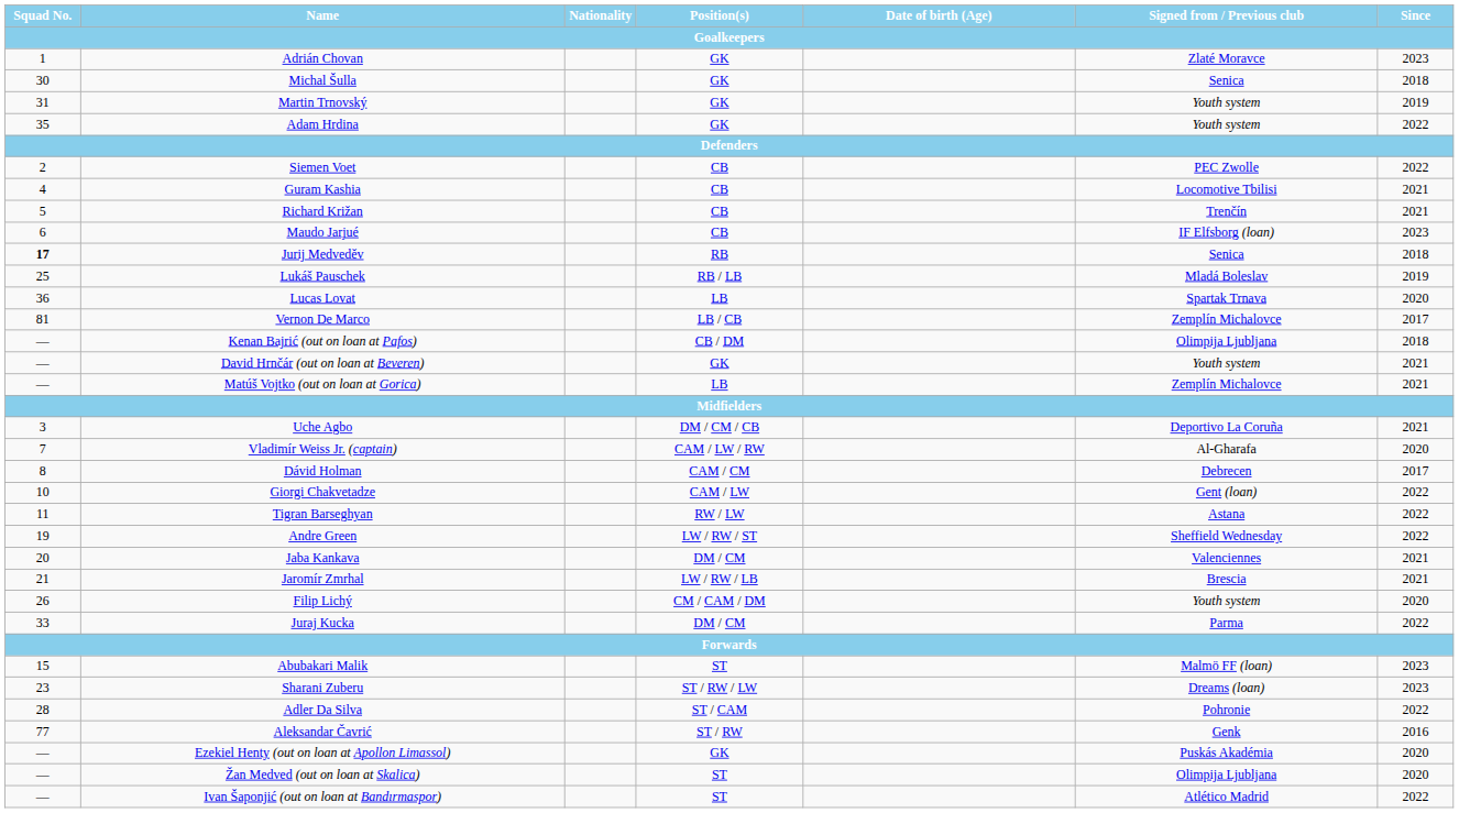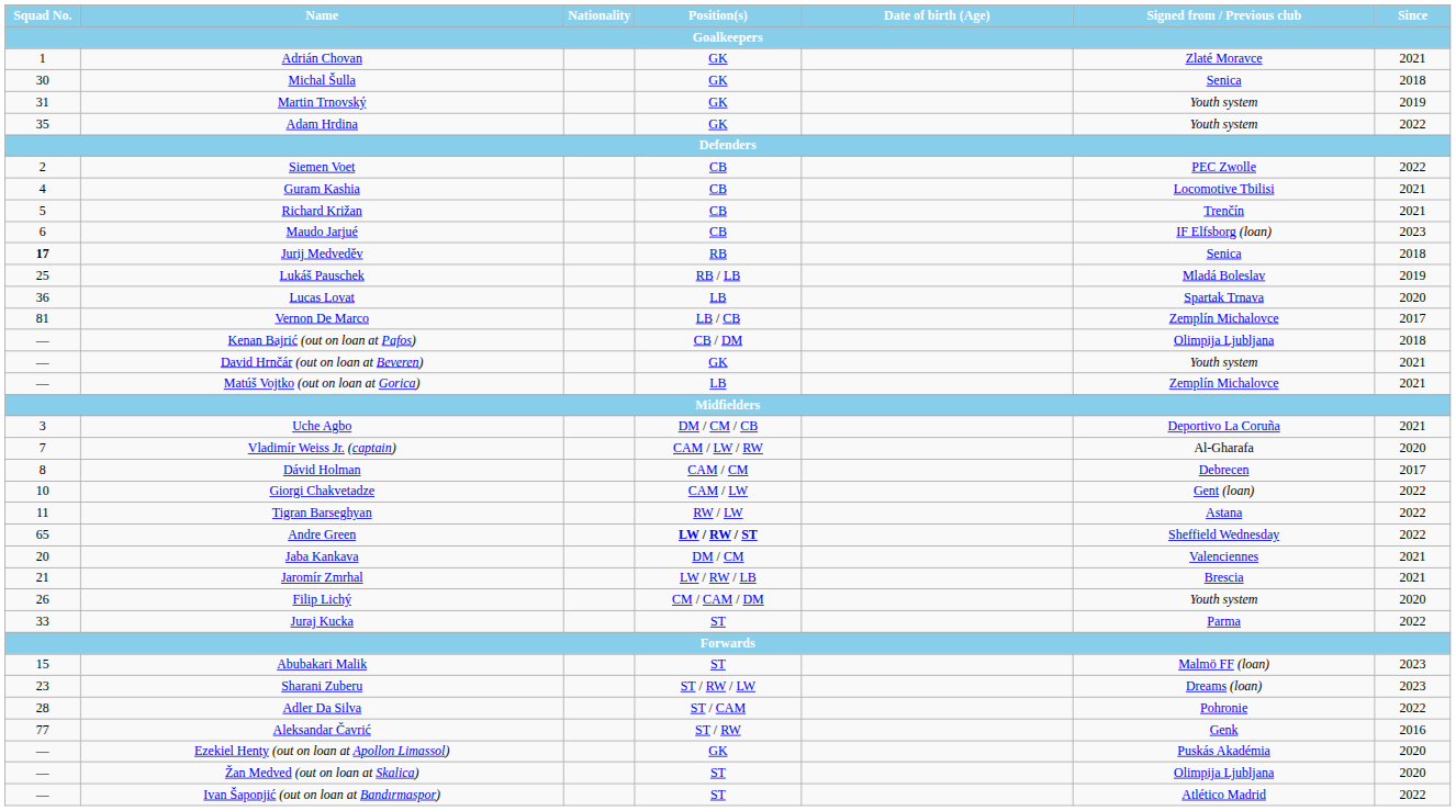 <table class="wikitable" style="text-align:center;font-size:90%;width:80%">
 <tr>
 <th style="background:#87CEEB; color:white; text-align:center;width:5%";>Squad No.</th>
 <th style="background:#87CEEB; color:white; text-align:center;width:32%";>Name</th>
 <th style="background:#87CEEB; color:white; text-align:center;width:4%";>Nationality</th>
 <th style="background:#87CEEB; color:white; text-align:center;width:11%";>Position(s)</th>
 <th style="background:#87CEEB; color:white; text-align:center;width:18%";>Date of birth (Age)</th>
 <th style="background:#87CEEB; color:white; text-align:center;width:20%";>Signed from / Previous club</th>
 <th style="background:#87CEEB; color:white; text-align:center;width:5%";>Since</th>
 </tr>
 <tr>
 <th colspan="7" style="background:#87CEEB; color:white; text-align:center">Goalkeepers</th>
 </tr>
 <tr>
 <td>1</td>
 <td><a href='#'>Adrián Chovan</a></td>
 <td></td>
 <td><a href='#'>GK</a></td>
 <td></td>
 <td> <a href='#'>Zlaté Moravce</a></td>
-<td>2023</td>
+<td>2021</td>
 </tr>
 <tr>
 <td>30</td>
 <td><a href='#'>Michal Šulla</a></td>
 <td></td>
 <td><a href='#'>GK</a></td>
 <td></td>
 <td> <a href='#'>Senica</a></td>
 <td>2018</td>
 </tr>
 <tr>
 <td>31</td>
 <td><a href='#'>Martin Trnovský</a></td>
 <td></td>
 <td><a href='#'>GK</a></td>
 <td></td>
 <td><em>Youth system</em></td>
 <td>2019</td>
 </tr>
 <tr>
 <td>35</td>
 <td><a href='#'>Adam Hrdina</a></td>
 <td></td>
 <td><a href='#'>GK</a></td>
 <td></td>
 <td><em>Youth system</em></td>
 <td>2022</td>
 </tr>
 <tr>
 <th colspan="7" style="background:#87CEEB; color:white; text-align:center">Defenders</th>
 </tr>
 <tr>
 <td>2</td>
 <td><a href='#'>Siemen Voet</a></td>
 <td></td>
 <td><a href='#'>CB</a></td>
 <td></td>
 <td> <a href='#'>PEC Zwolle</a></td>
 <td>2022</td>
 </tr>
 <tr>
 <td>4</td>
 <td><a href='#'>Guram Kashia</a></td>
 <td></td>
 <td><a href='#'>CB</a></td>
 <td></td>
 <td> <a href='#'>Locomotive Tbilisi</a></td>
 <td>2021</td>
 </tr>
 <tr>
 <td>5</td>
 <td><a href='#'>Richard Križan</a></td>
 <td></td>
 <td><a href='#'>CB</a></td>
 <td></td>
 <td> <a href='#'>Trenčín</a></td>
 <td>2021</td>
 </tr>
 <tr>
 <td>6</td>
 <td><a href='#'>Maudo Jarjué</a></td>
 <td> </td>
 <td><a href='#'>CB</a></td>
 <td></td>
 <td> <a href='#'>IF Elfsborg</a> <em>(loan)</em></td>
 <td>2023</td>
 </tr>
 <tr>
 <td><strong>17</strong></td>
 <td><a href='#'>Jurij Medveděv</a></td>
 <td> </td>
 <td><a href='#'>RB</a></td>
 <td></td>
 <td> <a href='#'>Senica</a></td>
 <td>2018</td>
 </tr>
 <tr>
 <td>25</td>
 <td><a href='#'>Lukáš Pauschek</a></td>
 <td></td>
 <td><a href='#'>RB</a> / <a href='#'>LB</a></td>
 <td></td>
 <td> <a href='#'>Mladá Boleslav</a></td>
 <td>2019</td>
 </tr>
 <tr>
 <td>36</td>
 <td><a href='#'>Lucas Lovat</a></td>
 <td></td>
 <td><a href='#'>LB</a></td>
 <td></td>
 <td> <a href='#'>Spartak Trnava</a></td>
 <td>2020</td>
 </tr>
 <tr>
 <td>81</td>
 <td><a href='#'>Vernon De Marco</a></td>
 <td> </td>
 <td><a href='#'>LB</a> / <a href='#'>CB</a></td>
 <td></td>
 <td> <a href='#'>Zemplín Michalovce</a></td>
 <td>2017</td>
 </tr>
 <tr>
 <td>—</td>
 <td><a href='#'>Kenan Bajrić</a> <em>(out on loan at  <a href='#'>Pafos</a>)</em></td>
 <td></td>
 <td><a href='#'>CB</a> / <a href='#'>DM</a></td>
 <td></td>
 <td> <a href='#'>Olimpija Ljubljana</a></td>
 <td>2018</td>
 </tr>
 <tr>
 <td>—</td>
 <td><a href='#'>David Hrnčár</a> <em>(out on loan at  <a href='#'>Beveren</a>)</em></td>
 <td></td>
 <td><a href='#'>GK</a></td>
 <td></td>
 <td><em>Youth system</em></td>
 <td>2021</td>
 </tr>
 <tr>
 <td>—</td>
 <td><a href='#'>Matúš Vojtko</a> <em>(out on loan at  <a href='#'>Gorica</a>)</em></td>
 <td></td>
 <td><a href='#'>LB</a></td>
 <td></td>
 <td> <a href='#'>Zemplín Michalovce</a></td>
 <td>2021</td>
 </tr>
 <tr>
 <th colspan="8" style="background:#87CEEB; color:white; text-align:center">Midfielders</th>
 </tr>
 <tr>
 <td>3</td>
 <td><a href='#'>Uche Agbo</a></td>
 <td></td>
 <td><a href='#'>DM</a> / <a href='#'>CM</a> / <a href='#'>CB</a></td>
 <td></td>
 <td> <a href='#'>Deportivo La Coruña</a></td>
 <td>2021</td>
 </tr>
 <tr>
 <td>7</td>
 <td><a href='#'>Vladimír Weiss Jr.</a> <em>(<a href='#'>captain</a>)</em></td>
 <td></td>
 <td><a href='#'>CAM</a> / <a href='#'>LW</a> / <a href='#'>RW</a></td>
 <td></td>
 <td> Al-Gharafa</td>
 <td>2020</td>
 </tr>
 <tr>
 <td>8</td>
 <td><a href='#'>Dávid Holman</a></td>
 <td></td>
 <td><a href='#'>CAM</a> / <a href='#'>CM</a></td>
 <td></td>
 <td> <a href='#'>Debrecen</a></td>
 <td>2017</td>
 </tr>
 <tr>
 <td>10</td>
 <td><a href='#'>Giorgi Chakvetadze</a></td>
 <td></td>
 <td><a href='#'>CAM</a> / <a href='#'>LW</a></td>
 <td></td>
 <td> <a href='#'>Gent</a> <em>(loan)</em></td>
 <td>2022</td>
 </tr>
 <tr>
 <td>11</td>
 <td><a href='#'>Tigran Barseghyan</a></td>
 <td></td>
 <td><a href='#'>RW</a> / <a href='#'>LW</a></td>
 <td></td>
 <td> <a href='#'>Astana</a></td>
 <td>2022</td>
 </tr>
 <tr>
-<td>19</td>
+<td>65</td>
 <td><a href='#'>Andre Green</a></td>
 <td></td>
-<td><a href='#'>LW</a> / <a href='#'>RW</a> / <a href='#'>ST</a></td>
+<td><strong><a href='#'>LW</a> / <a href='#'>RW</a> / <a href='#'>ST</a></strong></td>
 <td></td>
 <td> <a href='#'>Sheffield Wednesday</a></td>
 <td>2022</td>
 </tr>
 <tr>
 <td>20</td>
 <td><a href='#'>Jaba Kankava</a></td>
 <td></td>
 <td><a href='#'>DM</a> / <a href='#'>CM</a></td>
 <td></td>
 <td> <a href='#'>Valenciennes</a></td>
 <td>2021</td>
 </tr>
 <tr>
 <td>21</td>
 <td><a href='#'>Jaromír Zmrhal</a></td>
 <td></td>
 <td><a href='#'>LW</a> / <a href='#'>RW</a> / <a href='#'>LB</a></td>
 <td></td>
 <td> <a href='#'>Brescia</a></td>
 <td>2021</td>
 </tr>
 <tr>
 <td>26</td>
 <td><a href='#'>Filip Lichý</a></td>
 <td></td>
 <td><a href='#'>CM</a> / <a href='#'>CAM</a> / <a href='#'>DM</a></td>
 <td></td>
 <td><em>Youth system</em></td>
 <td>2020</td>
 </tr>
 <tr>
 <td>33</td>
 <td><a href='#'>Juraj Kucka</a></td>
 <td></td>
-<td><a href='#'>DM</a> / <a href='#'>CM</a></td>
+<td><a href='#'>ST</a></td>
 <td></td>
 <td> <a href='#'>Parma</a></td>
 <td>2022</td>
 </tr>
 <tr>
 <th colspan="7" style="background:#87CEEB; color:white; text-align:center">Forwards</th>
 </tr>
 <tr>
 <td>15</td>
 <td><a href='#'>Abubakari Malik</a></td>
 <td></td>
 <td><a href='#'>ST</a></td>
 <td></td>
 <td> <a href='#'>Malmö FF</a> <em>(loan)</em></td>
 <td>2023</td>
 </tr>
 <tr>
 <td>23</td>
 <td><a href='#'>Sharani Zuberu</a></td>
 <td></td>
 <td><a href='#'>ST</a> / <a href='#'>RW</a> /  <a href='#'>LW</a></td>
 <td></td>
 <td> <a href='#'>Dreams</a> <em>(loan)</em></td>
 <td>2023</td>
 </tr>
 <tr>
 <td>28</td>
 <td><a href='#'>Adler Da Silva</a></td>
 <td> </td>
 <td><a href='#'>ST</a> / <a href='#'>CAM</a></td>
 <td></td>
 <td> <a href='#'>Pohronie</a></td>
 <td>2022</td>
 </tr>
 <tr>
 <td>77</td>
 <td><a href='#'>Aleksandar Čavrić</a></td>
 <td></td>
 <td><a href='#'>ST</a> / <a href='#'>RW</a></td>
 <td></td>
 <td> <a href='#'>Genk</a></td>
 <td>2016</td>
 </tr>
 <tr>
 <td>—</td>
 <td><a href='#'>Ezekiel Henty</a> <em>(out on loan at  <a href='#'>Apollon Limassol</a>)</em></td>
 <td></td>
 <td><a href='#'>GK</a></td>
 <td></td>
 <td> <a href='#'>Puskás Akadémia</a></td>
 <td>2020</td>
 </tr>
 <tr>
 <td>—</td>
 <td><a href='#'>Žan Medved</a> <em>(out on loan at  <a href='#'>Skalica</a>)</em></td>
 <td></td>
 <td><a href='#'>ST</a></td>
 <td></td>
 <td> <a href='#'>Olimpija Ljubljana</a></td>
 <td>2020</td>
 </tr>
 <tr>
 <td>—</td>
 <td><a href='#'>Ivan Šaponjić</a> <em>(out on loan at  <a href='#'>Bandırmaspor</a>)</em></td>
 <td></td>
 <td><a href='#'>ST</a></td>
 <td></td>
 <td> <a href='#'>Atlético Madrid</a></td>
 <td>2022</td>
 </tr>
 </table>
